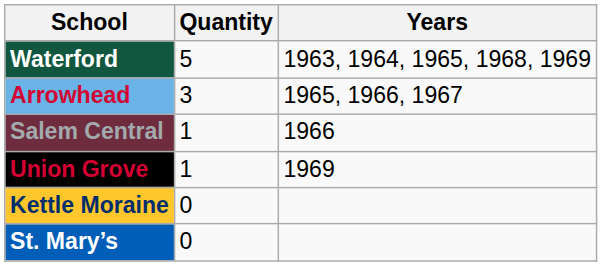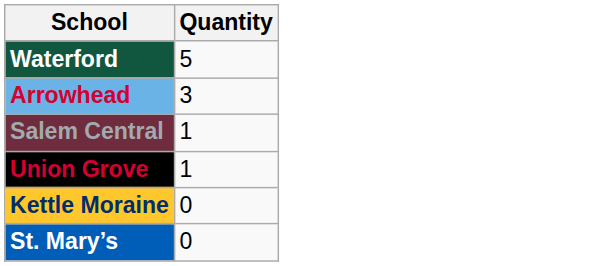 <table class="wikitable">
 <tr>
 <th>School</th>
 <th>Quantity</th>
-<th>Years</th>
 </tr>
 <tr>
 <td style="background: #115740; color: white"><strong>Waterford</strong></td>
 <td>5</td>
-<td>1963, 1964, 1965, 1968, 1969</td>
 </tr>
 <tr>
 <td style="background: #69b3e7; color: #d50032"><strong>Arrowhead</strong></td>
 <td>3</td>
-<td>1965, 1966, 1967</td>
 </tr>
 <tr>
 <td style="background: #6f2c3f; color: #a2aaad"><strong>Salem Central</strong></td>
 <td>1</td>
-<td>1966</td>
 </tr>
 <tr>
 <td style="background: black; color: #d50032"><strong>Union Grove</strong></td>
 <td>1</td>
-<td>1969</td>
 </tr>
 <tr>
 <td style="background: #ffc72c; color: #002d6c"><strong>Kettle Moraine</strong></td>
 <td>0</td>
-<td></td>
 </tr>
 <tr>
 <td style="background: #005eb8; color: white"><strong>St. Mary’s</strong></td>
 <td>0</td>
-<td></td>
 </tr>
 </table>
